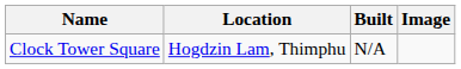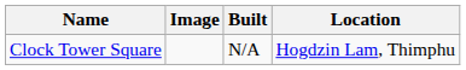 <table class="wikitable">
 <tr>
 <th>Name</th>
+<th>Image</th>
+<th>Built</th>
 <th>Location</th>
-<th>Built</th>
-<th>Image</th>
 </tr>
 <tr>
 <td><a href='#'>Clock Tower Square</a></td>
+<td><br></td>
+<td>N/A</td>
 <td><a href='#'>Hogdzin Lam</a>, Thimphu</td>
-<td>N/A</td>
-<td><br></td>
 </tr>
 </table>
